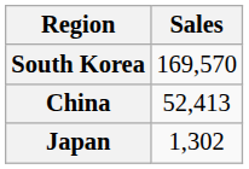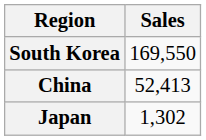 <table class="wikitable plainrowheaders" style="text-align:center;">
 <tr>
 <th>Region</th>
 <th>Sales</th>
 </tr>
 <tr>
 <th scope=row>South Korea</th>
-<td>169,570</td>
+<td>169,550</td>
 </tr>
 <tr>
 <th scope=row>China</th>
 <td>52,413</td>
 </tr>
 <tr>
 <th scope="row">Japan</th>
 <td>1,302</td>
 </tr>
 </table>
